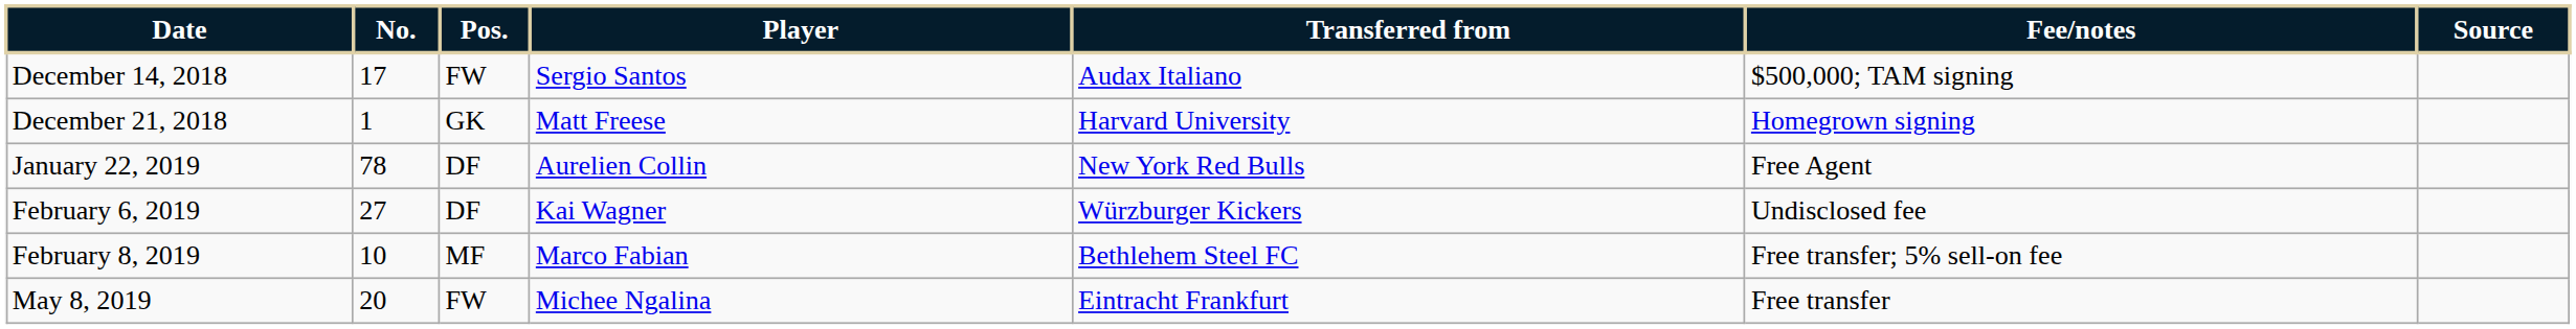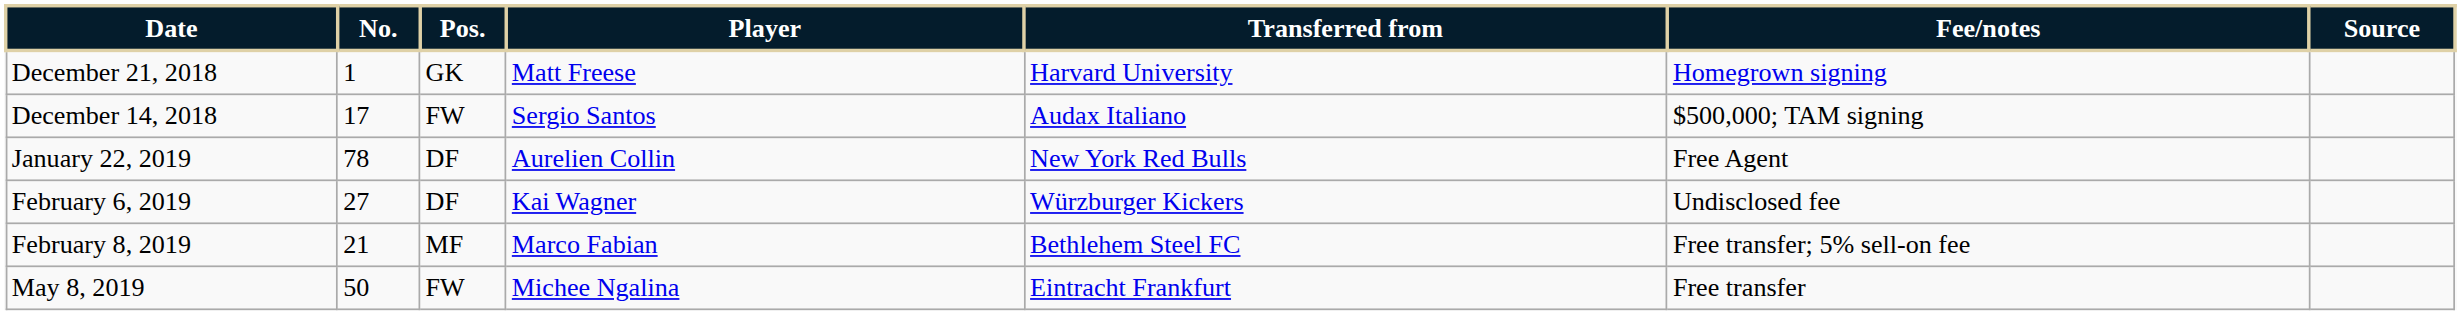 <table class="wikitable sortable" style="width:90%; text-align:center; font-size:95%; text-align:left;">
 <tr>
 <th style="background:#041C2C; color:#FFFFFF; border:2px solid #DFD1A7; width:125px;">Date</th>
 <th style="background:#041C2C; color:#FFFFFF; border:2px solid #DFD1A7; width:25px;">No.</th>
 <th style="background:#041C2C; color:#FFFFFF; border:2px solid #DFD1A7; width:25px;">Pos.</th>
 <th style="background:#041C2C; color:#FFFFFF; border:2px solid #DFD1A7; width:200px;">Player</th>
 <th style="background:#041C2C; color:#FFFFFF; border:2px solid #DFD1A7; width:250px;">Transferred from</th>
 <th style="background:#041C2C; color:#FFFFFF; border:2px solid #DFD1A7; width:250px;">Fee/notes</th>
 <th style="background:#041C2C; color:#FFFFFF; border:2px solid #DFD1A7; width:50px;">Source</th>
 </tr>
 <tr>
+<td>December 21, 2018</td>
+<td>1</td>
+<td>GK</td>
+<td> <a href='#'>Matt Freese</a></td>
+<td> <a href='#'>Harvard University</a></td>
+<td><a href='#'>Homegrown signing</a></td>
+<td></td>
+</tr>
+<tr>
 <td>December 14, 2018</td>
 <td>17</td>
 <td>FW</td>
 <td> <a href='#'>Sergio Santos</a></td>
 <td> <a href='#'>Audax Italiano</a></td>
 <td>$500,000; TAM signing</td>
-<td></td>
-</tr>
-<tr>
-<td>December 21, 2018</td>
-<td>1</td>
-<td>GK</td>
-<td> <a href='#'>Matt Freese</a></td>
-<td> <a href='#'>Harvard University</a></td>
-<td><a href='#'>Homegrown signing</a></td>
 <td></td>
 </tr>
 <tr>
 <td>January 22, 2019</td>
 <td>78</td>
 <td>DF</td>
 <td> <a href='#'>Aurelien Collin</a></td>
 <td> <a href='#'>New York Red Bulls</a></td>
 <td>Free Agent</td>
 <td></td>
 </tr>
 <tr>
 <td>February 6, 2019</td>
 <td>27</td>
 <td>DF</td>
 <td> <a href='#'>Kai Wagner</a></td>
 <td> <a href='#'>Würzburger Kickers</a></td>
 <td>Undisclosed fee</td>
 <td></td>
 </tr>
 <tr>
 <td>February 8, 2019</td>
-<td>10</td>
+<td>21</td>
 <td>MF</td>
 <td> <a href='#'>Marco Fabian</a></td>
 <td> <a href='#'>Bethlehem Steel FC</a></td>
 <td>Free transfer; 5% sell-on fee</td>
 <td></td>
 </tr>
 <tr>
 <td>May 8, 2019</td>
-<td>20</td>
+<td>50</td>
 <td>FW</td>
 <td> <a href='#'>Michee Ngalina</a></td>
 <td> <a href='#'>Eintracht Frankfurt</a></td>
 <td>Free transfer</td>
 <td></td>
 </tr>
 </table>
